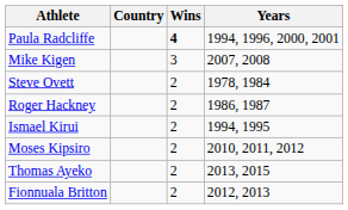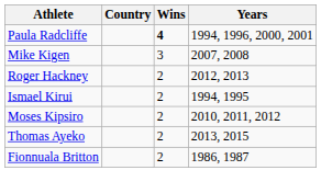 <table class="wikitable sortable">
 <tr>
 <th>Athlete</th>
 <th>Country</th>
 <th>Wins</th>
 <th>Years</th>
 </tr>
 <tr>
 <td><a href='#'>Paula Radcliffe</a></td>
 <td></td>
 <td><strong>4</strong></td>
 <td>1994, 1996, 2000, 2001</td>
 </tr>
 <tr>
 <td><a href='#'>Mike Kigen</a></td>
 <td></td>
 <td>3</td>
 <td>2007, 2008</td>
 </tr>
 <tr>
-<td><a href='#'>Steve Ovett</a></td>
-<td></td>
-<td>2</td>
-<td>1978, 1984</td>
-</tr>
-<tr>
 <td><a href='#'>Roger Hackney</a></td>
 <td></td>
 <td>2</td>
-<td>1986, 1987</td>
+<td>2012, 2013</td>
 </tr>
 <tr>
 <td><a href='#'>Ismael Kirui</a></td>
 <td></td>
 <td>2</td>
 <td>1994, 1995</td>
 </tr>
 <tr>
 <td><a href='#'>Moses Kipsiro</a></td>
 <td></td>
 <td>2</td>
 <td>2010, 2011, 2012</td>
 </tr>
 <tr>
 <td><a href='#'>Thomas Ayeko</a></td>
 <td></td>
 <td>2</td>
 <td>2013, 2015</td>
 </tr>
 <tr>
 <td><a href='#'>Fionnuala Britton</a></td>
 <td></td>
 <td>2</td>
-<td>2012, 2013</td>
+<td>1986, 1987</td>
 </tr>
 </table>
